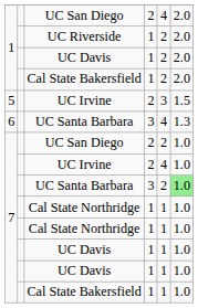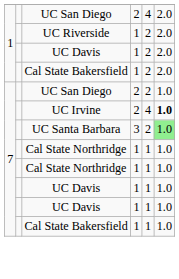 <table class="wikitable sortable" style="text-align:center">
 <tr>
 </tr>
 <tr>
 <td rowspan="4">1</td>
 <td></td>
 <td>UC San Diego</td>
 <td>2</td>
 <td>4</td>
 <td>2.0</td>
 </tr>
 <tr>
 <td></td>
 <td>UC Riverside</td>
 <td>1</td>
 <td>2</td>
 <td>2.0</td>
 </tr>
 <tr>
 <td></td>
 <td>UC Davis</td>
 <td>1</td>
 <td>2</td>
 <td>2.0</td>
 </tr>
 <tr>
 <td></td>
 <td>Cal State Bakersfield</td>
 <td>1</td>
 <td>2</td>
 <td>2.0</td>
 </tr>
 <tr>
-<td>5</td>
-<td></td>
-<td>UC Irvine</td>
-<td>2</td>
-<td>3</td>
-<td>1.5</td>
-</tr>
-<tr>
-<td>6</td>
-<td></td>
-<td>UC Santa Barbara</td>
-<td>3</td>
-<td>4</td>
-<td>1.3</td>
-</tr>
-<tr>
 <td rowspan="8">7</td>
 <td></td>
 <td>UC San Diego</td>
 <td>2</td>
 <td>2</td>
 <td>1.0</td>
 </tr>
 <tr>
 <td></td>
 <td>UC Irvine</td>
 <td>2</td>
 <td>4</td>
-<td>1.0</td>
+<td><strong>1.0</strong></td>
 </tr>
 <tr>
 <td></td>
 <td>UC Santa Barbara</td>
 <td>3</td>
 <td>2</td>
 <td style="background: lightgreen;">1.0</td>
 </tr>
 <tr>
 <td></td>
 <td>Cal State Northridge</td>
 <td>1</td>
 <td>1</td>
 <td>1.0</td>
 </tr>
 <tr>
 <td></td>
 <td>Cal State Northridge</td>
 <td>1</td>
 <td>1</td>
 <td>1.0</td>
 </tr>
 <tr>
 <td></td>
 <td>UC Davis</td>
 <td>1</td>
 <td>1</td>
 <td>1.0</td>
 </tr>
 <tr>
 <td></td>
 <td>UC Davis</td>
 <td>1</td>
 <td>1</td>
 <td>1.0</td>
 </tr>
 <tr>
 <td></td>
 <td>Cal State Bakersfield</td>
 <td>1</td>
 <td>1</td>
 <td>1.0</td>
 </tr>
 </table>
